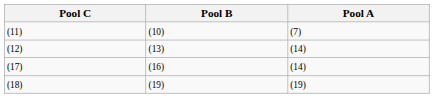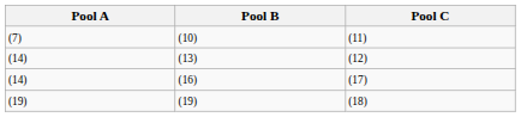 <table class="wikitable">
 <tr>
+<th width=210>Pool A</th>
+<th width=210>Pool B</th>
 <th width=210>Pool C</th>
-<th width=210>Pool B</th>
-<th width=210>Pool A</th>
 </tr>
 <tr>
+<td> <small>(7)</small></td>
+<td> <small>(10)</small></td>
 <td> <small>(11)</small></td>
-<td> <small>(10)</small></td>
-<td> <small>(7)</small></td>
 </tr>
 <tr>
+<td> <small>(14)</small></td>
+<td> <small>(13)</small></td>
 <td> <small>(12)</small></td>
-<td> <small>(13)</small></td>
-<td> <small>(14)</small></td>
 </tr>
 <tr>
+<td> <small>(14)</small></td>
+<td> <small>(16)</small></td>
 <td> <small>(17)</small></td>
-<td> <small>(16)</small></td>
-<td> <small>(14)</small></td>
 </tr>
 <tr>
-<td> <small>(18)</small></td>
 <td> <small>(19)</small></td>
 <td> <small>(19)</small></td>
+<td> <small>(18)</small></td>
 </tr>
 </table>
